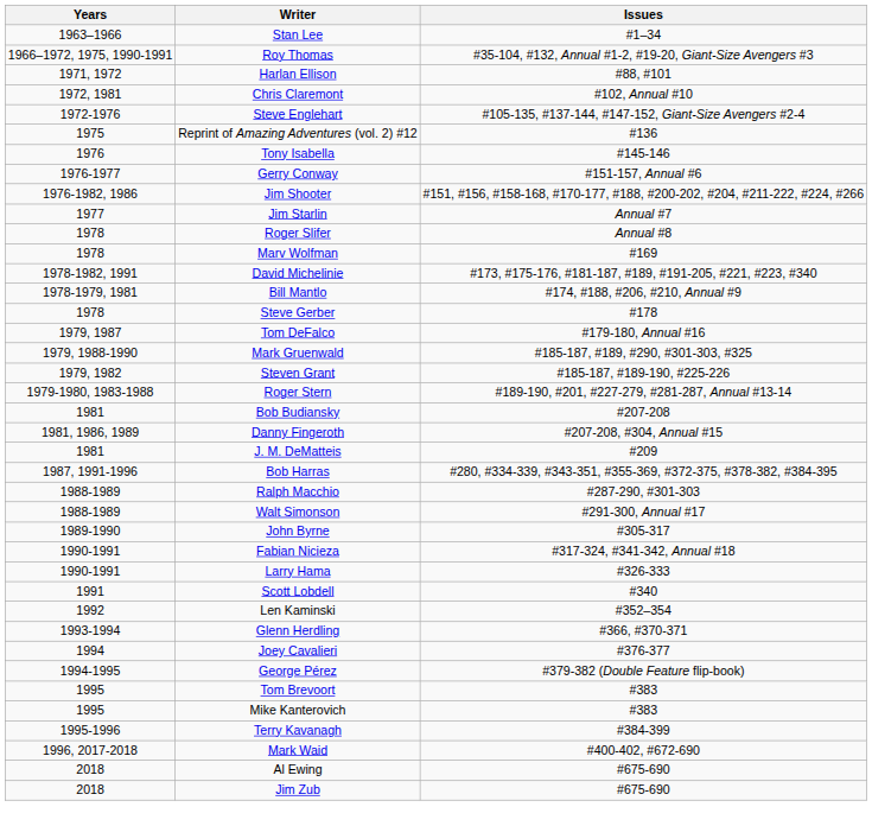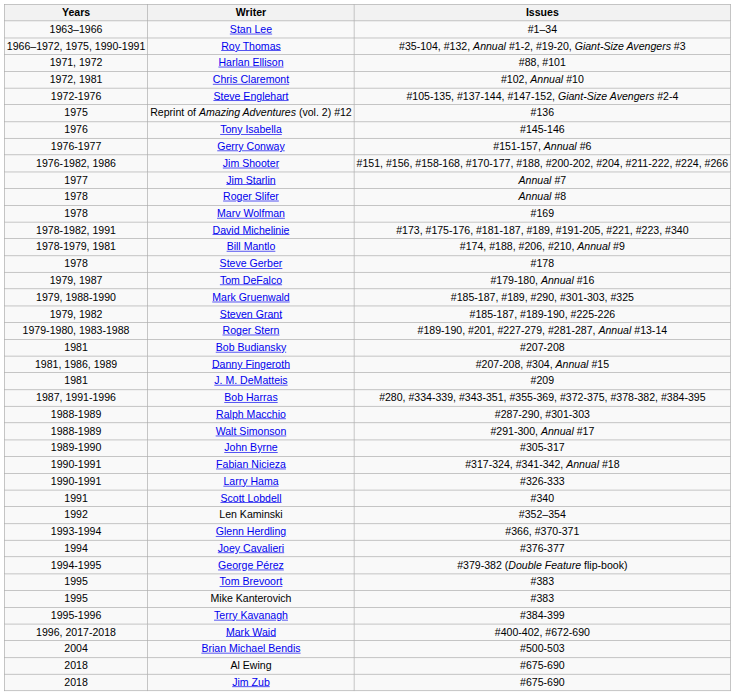 <table class="wikitable">
 <tr>
 <th>Years</th>
 <th>Writer</th>
 <th>Issues</th>
 </tr>
 <tr>
 <td align="center">1963–1966</td>
 <td align="center"><a href='#'>Stan Lee</a></td>
 <td align="center">#1–34</td>
 </tr>
 <tr>
 <td align="center">1966–1972, 1975, 1990-1991</td>
 <td align="center"><a href='#'>Roy Thomas</a></td>
 <td align="center">#35-104, #132, <em>Annual</em> #1-2, #19-20, <em>Giant-Size Avengers</em> #3</td>
 </tr>
 <tr>
 <td align="center">1971, 1972</td>
 <td align="center"><a href='#'>Harlan Ellison</a></td>
 <td align="center">#88, #101</td>
 </tr>
 <tr>
 <td align="center">1972, 1981</td>
 <td align="center"><a href='#'>Chris Claremont</a></td>
 <td align="center">#102, <em>Annual</em> #10</td>
 </tr>
 <tr>
 <td align="center">1972-1976</td>
 <td align="center"><a href='#'>Steve Englehart</a></td>
 <td align="center">#105-135, #137-144, #147-152, <em>Giant-Size Avengers</em> #2-4</td>
 </tr>
 <tr>
 <td align="center">1975</td>
 <td align="center">Reprint of <em>Amazing Adventures</em> (vol. 2) #12</td>
 <td align="center">#136</td>
 </tr>
 <tr>
 <td align="center">1976</td>
 <td align="center"><a href='#'>Tony Isabella</a></td>
 <td align="center">#145-146</td>
 </tr>
 <tr>
 <td align="center">1976-1977</td>
 <td align="center"><a href='#'>Gerry Conway</a></td>
 <td align="center">#151-157, <em>Annual</em> #6</td>
 </tr>
 <tr>
 <td align="center">1976-1982, 1986</td>
 <td align="center"><a href='#'>Jim Shooter</a></td>
 <td align="center">#151, #156, #158-168, #170-177, #188, #200-202, #204, #211-222, #224, #266</td>
 </tr>
 <tr>
 <td align="center">1977</td>
 <td align="center"><a href='#'>Jim Starlin</a></td>
 <td align="center"><em>Annual</em> #7</td>
 </tr>
 <tr>
 <td align="center">1978</td>
 <td align="center"><a href='#'>Roger Slifer</a></td>
 <td align="center"><em>Annual</em> #8</td>
 </tr>
 <tr>
 <td align="center">1978</td>
 <td align="center"><a href='#'>Marv Wolfman</a></td>
 <td align="center">#169</td>
 </tr>
 <tr>
 <td align="center">1978-1982, 1991</td>
 <td align="center"><a href='#'>David Michelinie</a></td>
 <td align="center">#173, #175-176, #181-187, #189, #191-205, #221, #223, #340</td>
 </tr>
 <tr>
 <td align="center">1978-1979, 1981</td>
 <td align="center"><a href='#'>Bill Mantlo</a></td>
 <td align="center">#174, #188, #206, #210, <em>Annual</em> #9</td>
 </tr>
 <tr>
 <td align="center">1978</td>
 <td align="center"><a href='#'>Steve Gerber</a></td>
 <td align="center">#178</td>
 </tr>
 <tr>
 <td align="center">1979, 1987</td>
 <td align="center"><a href='#'>Tom DeFalco</a></td>
 <td align="center">#179-180, <em>Annual</em> #16</td>
 </tr>
 <tr>
 <td align="center">1979, 1988-1990</td>
 <td align="center"><a href='#'>Mark Gruenwald</a></td>
 <td align="center">#185-187, #189, #290, #301-303, #325</td>
 </tr>
 <tr>
 <td align="center">1979, 1982</td>
 <td align="center"><a href='#'>Steven Grant</a></td>
 <td align="center">#185-187, #189-190, #225-226</td>
 </tr>
 <tr>
 <td align="center">1979-1980, 1983-1988</td>
 <td align="center"><a href='#'>Roger Stern</a></td>
 <td align="center">#189-190, #201, #227-279, #281-287, <em>Annual</em> #13-14</td>
 </tr>
 <tr>
 <td align="center">1981</td>
 <td align="center"><a href='#'>Bob Budiansky</a></td>
 <td align="center">#207-208</td>
 </tr>
 <tr>
 <td align="center">1981, 1986, 1989</td>
 <td align="center"><a href='#'>Danny Fingeroth</a></td>
 <td align="center">#207-208, #304, <em>Annual</em> #15</td>
 </tr>
 <tr>
 <td align="center">1981</td>
 <td align="center"><a href='#'>J. M. DeMatteis</a></td>
 <td align="center">#209</td>
 </tr>
 <tr>
 <td align="center">1987, 1991-1996</td>
 <td align="center"><a href='#'>Bob Harras</a></td>
 <td align="center">#280, #334-339, #343-351, #355-369, #372-375, #378-382, #384-395</td>
 </tr>
 <tr>
 <td align="center">1988-1989</td>
 <td align="center"><a href='#'>Ralph Macchio</a></td>
 <td align="center">#287-290, #301-303</td>
 </tr>
 <tr>
 <td align="center">1988-1989</td>
 <td align="center"><a href='#'>Walt Simonson</a></td>
 <td align="center">#291-300, <em>Annual</em> #17</td>
 </tr>
 <tr>
 <td align="center">1989-1990</td>
 <td align="center"><a href='#'>John Byrne</a></td>
 <td align="center">#305-317</td>
 </tr>
 <tr>
 <td align="center">1990-1991</td>
 <td align="center"><a href='#'>Fabian Nicieza</a></td>
 <td align="center">#317-324, #341-342, <em>Annual</em> #18</td>
 </tr>
 <tr>
 <td align="center">1990-1991</td>
 <td align="center"><a href='#'>Larry Hama</a></td>
 <td align="center">#326-333</td>
 </tr>
 <tr>
 <td align="center">1991</td>
 <td align="center"><a href='#'>Scott Lobdell</a></td>
 <td align="center">#340</td>
 </tr>
 <tr>
 <td align="center">1992</td>
 <td align="center">Len Kaminski</td>
 <td align="center">#352–354</td>
 </tr>
 <tr>
 <td align="center">1993-1994</td>
 <td align="center"><a href='#'>Glenn Herdling</a></td>
 <td align="center">#366, #370-371</td>
 </tr>
 <tr>
 <td align="center">1994</td>
 <td align="center"><a href='#'>Joey Cavalieri</a></td>
 <td align="center">#376-377</td>
 </tr>
 <tr>
 <td align="center">1994-1995</td>
 <td align="center"><a href='#'>George Pérez</a></td>
 <td align="center">#379-382 (<em>Double Feature</em> flip-book)</td>
 </tr>
 <tr>
 <td align="center">1995</td>
 <td align="center"><a href='#'>Tom Brevoort</a></td>
 <td align="center">#383</td>
 </tr>
 <tr>
 <td align="center">1995</td>
 <td align="center">Mike Kanterovich</td>
 <td align="center">#383</td>
 </tr>
 <tr>
 <td align="center">1995-1996</td>
 <td align="center"><a href='#'>Terry Kavanagh</a></td>
 <td align="center">#384-399</td>
 </tr>
 <tr>
 <td align="center">1996, 2017-2018</td>
 <td align="center"><a href='#'>Mark Waid</a></td>
 <td align="center">#400-402, #672-690</td>
 </tr>
 <tr>
+<td align="center">2004</td>
+<td align="center"><a href='#'>Brian Michael Bendis</a></td>
+<td align="center">#500-503</td>
+</tr>
+<tr>
 <td align="center">2018</td>
 <td align="center">Al Ewing</td>
 <td align="center">#675-690</td>
 </tr>
 <tr>
 <td align="center">2018</td>
 <td align="center"><a href='#'>Jim Zub</a></td>
 <td align="center">#675-690</td>
 </tr>
 </table>
